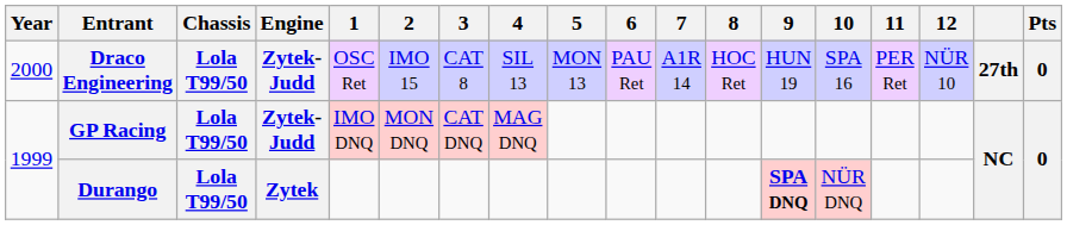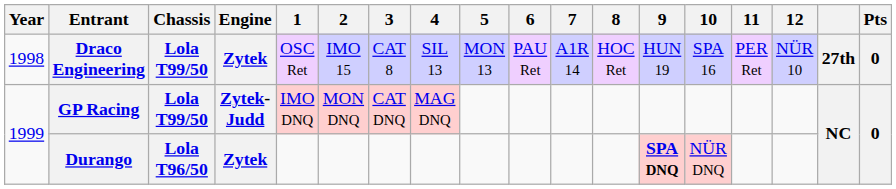 <table class="wikitable" style="text-align:center; font-size:90%">
 <tr>
 <th>Year</th>
 <th>Entrant</th>
 <th>Chassis</th>
 <th>Engine</th>
 <th>1</th>
 <th>2</th>
 <th>3</th>
 <th>4</th>
 <th>5</th>
 <th>6</th>
 <th>7</th>
 <th>8</th>
 <th>9</th>
 <th>10</th>
 <th>11</th>
 <th>12</th>
 <th></th>
 <th>Pts</th>
 </tr>
 <tr>
-<td><a href='#'>2000</a></td>
+<td><a href='#'>1998</a></td>
 <th><a href='#'>Draco Engineering</a></th>
 <th><a href='#'>Lola T99/50</a></th>
-<th><a href='#'>Zytek</a>-<a href='#'>Judd</a></th>
+<th><a href='#'>Zytek</a></th>
 <td style="background:#EFCFFF;"><a href='#'>OSC</a><br><small>Ret</small></td>
 <td style="background:#CFCFFF;"><a href='#'>IMO</a><br><small>15</small></td>
 <td style="background:#CFCFFF;"><a href='#'>CAT</a><br><small>8</small></td>
 <td style="background:#CFCFFF;"><a href='#'>SIL</a><br><small>13</small></td>
 <td style="background:#CFCFFF;"><a href='#'>MON</a><br><small>13</small></td>
 <td style="background:#EFCFFF;"><a href='#'>PAU</a><br><small>Ret</small></td>
 <td style="background:#CFCFFF;"><a href='#'>A1R</a><br><small>14</small></td>
 <td style="background:#EFCFFF;"><a href='#'>HOC</a><br><small>Ret</small></td>
 <td style="background:#CFCFFF;"><a href='#'>HUN</a><br><small>19</small></td>
 <td style="background:#CFCFFF;"><a href='#'>SPA</a><br><small>16</small></td>
 <td style="background:#EFCFFF;"><a href='#'>PER</a><br><small>Ret</small></td>
 <td style="background:#CFCFFF;"><a href='#'>NÜR</a><br><small>10</small></td>
 <th>27th</th>
 <th>0</th>
 </tr>
 <tr>
 <td rowspan=2><a href='#'>1999</a></td>
 <th><a href='#'>GP Racing</a></th>
 <th><a href='#'>Lola T99/50</a></th>
 <th><a href='#'>Zytek</a>-<a href='#'>Judd</a></th>
 <td style="background:#FFCFCF;"><a href='#'>IMO</a><br><small>DNQ</small></td>
 <td style="background:#FFCFCF;"><a href='#'>MON</a><br><small>DNQ</small></td>
 <td style="background:#FFCFCF;"><a href='#'>CAT</a><br><small>DNQ</small></td>
 <td style="background:#FFCFCF;"><a href='#'>MAG</a><br><small>DNQ</small></td>
 <td></td>
 <td></td>
 <td></td>
 <td></td>
 <td></td>
 <td></td>
 <td></td>
 <td></td>
 <th rowspan=2>NC</th>
 <th rowspan=2>0</th>
 </tr>
 <tr>
 <th><a href='#'>Durango</a></th>
-<th><a href='#'>Lola T99/50</a></th>
+<th><a href='#'>Lola T96/50</a></th>
 <th><a href='#'>Zytek</a></th>
 <td></td>
 <td></td>
 <td></td>
 <td></td>
 <td></td>
 <td></td>
 <td></td>
 <td></td>
 <td style="background:#FFCFCF;"><strong><a href='#'>SPA</a><br><small>DNQ</small></strong></td>
 <td style="background:#FFCFCF;"><a href='#'>NÜR</a><br><small>DNQ</small></td>
 <td></td>
 <td></td>
 </tr>
 </table>
